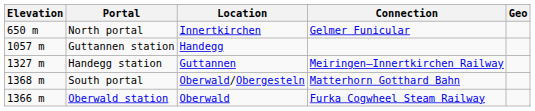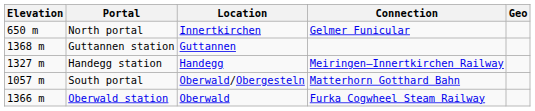 <table class="wikitable sortable">
 <tr>
 <th>Elevation</th>
 <th>Portal</th>
 <th>Location</th>
 <th>Connection</th>
 <th class=unsortable>Geo</th>
 </tr>
 <tr>
 <td>650 m</td>
 <td>North portal</td>
 <td><a href='#'>Innertkirchen</a></td>
 <td><a href='#'>Gelmer Funicular</a></td>
 <td></td>
 </tr>
 <tr>
-<td>1057 m</td>
+<td>1368 m</td>
 <td>Guttannen station</td>
-<td><a href='#'>Handegg</a></td>
+<td><a href='#'>Guttannen</a></td>
 <td></td>
 <td></td>
 </tr>
 <tr>
 <td>1327 m</td>
 <td>Handegg station</td>
-<td><a href='#'>Guttannen</a></td>
+<td><a href='#'>Handegg</a></td>
 <td><a href='#'>Meiringen–Innertkirchen Railway</a></td>
 <td></td>
 </tr>
 <tr>
-<td>1368 m</td>
+<td>1057 m</td>
 <td>South portal</td>
 <td><a href='#'>Oberwald</a>/<a href='#'>Obergesteln</a></td>
 <td><a href='#'>Matterhorn Gotthard Bahn</a></td>
 <td></td>
 </tr>
 <tr>
 <td>1366 m</td>
 <td><a href='#'>Oberwald station</a></td>
 <td><a href='#'>Oberwald</a></td>
 <td><a href='#'>Furka Cogwheel Steam Railway</a></td>
 <td></td>
 </tr>
 </table>
